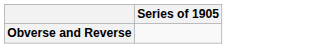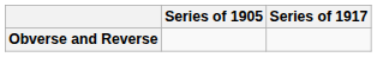 <table class="wikitable">
 <tr>
 <th></th>
 <th>Series of 1905</th>
+<th>Series of 1917</th>
 </tr>
 <tr>
 <th>Obverse and Reverse</th>
 <td></td>
+<td></td>
 </tr>
 </table>
